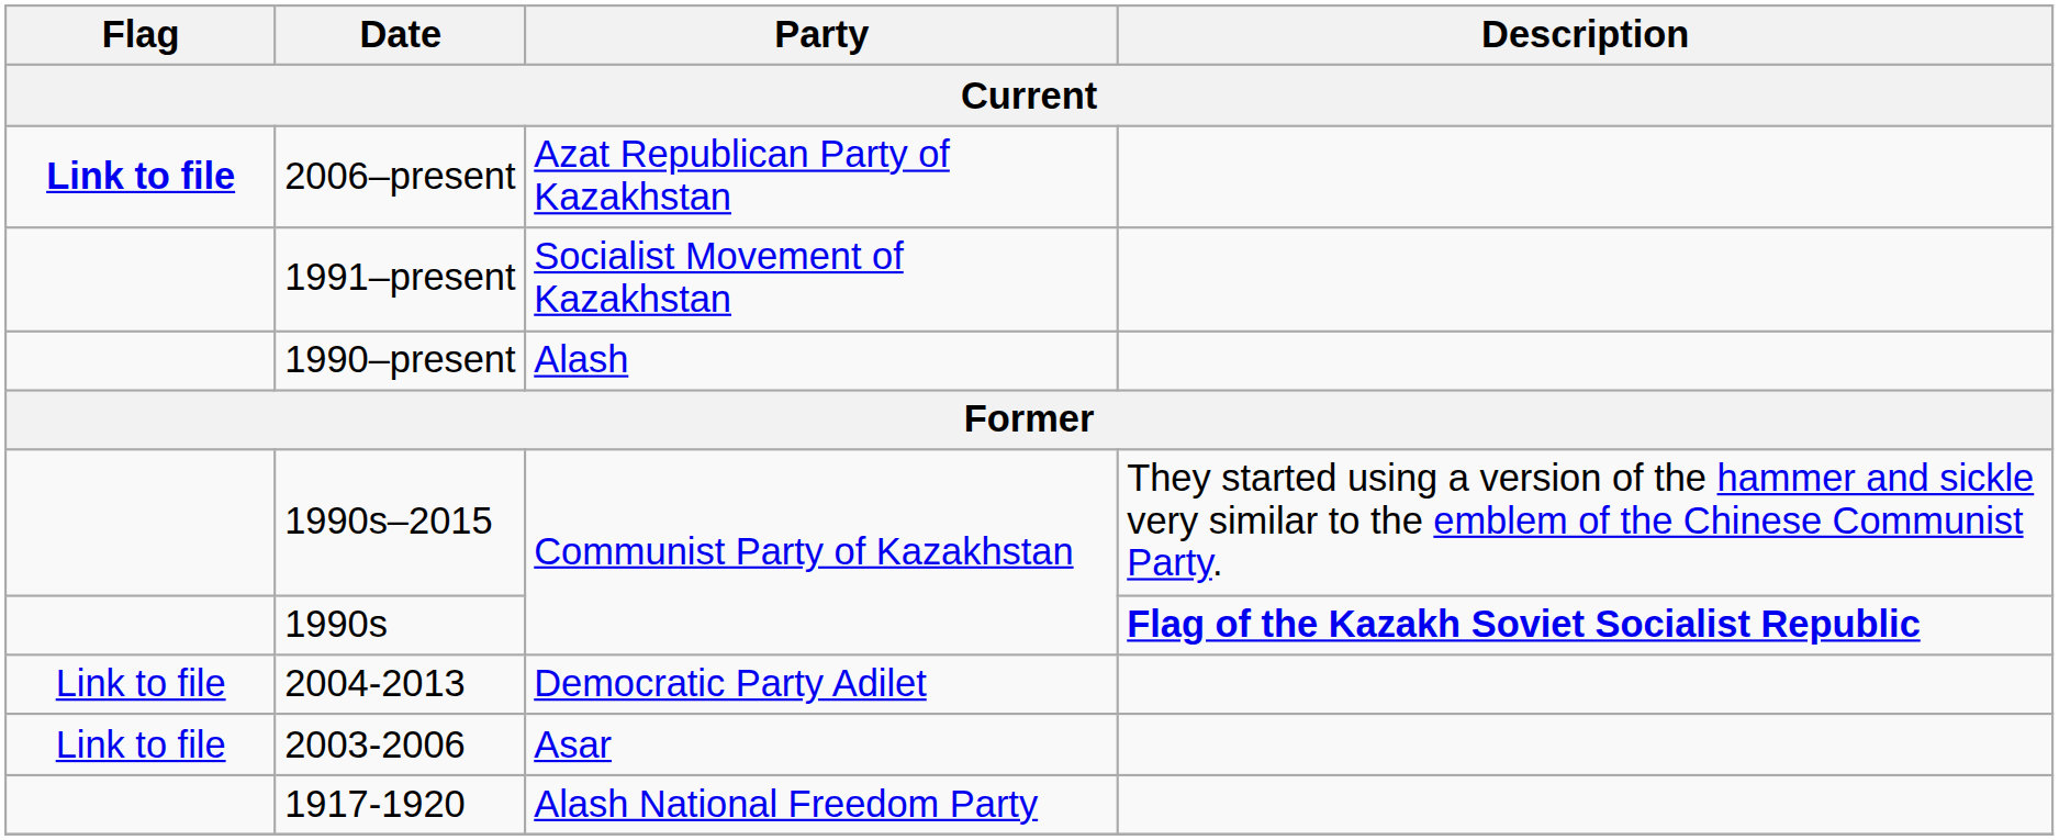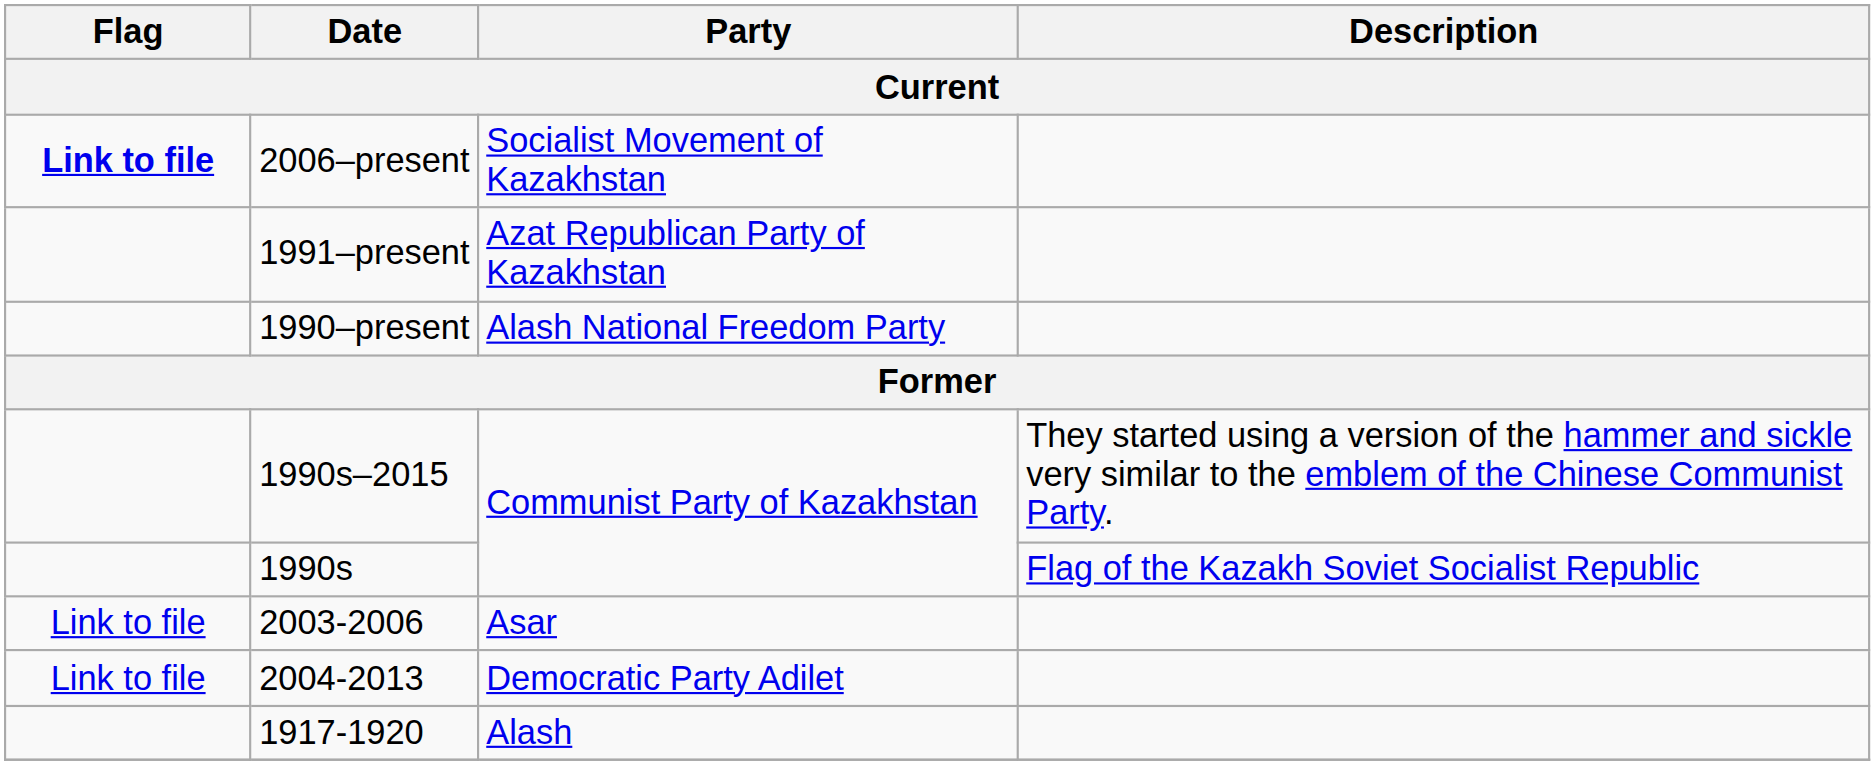 <table class="wikitable" style="background:#f9f9f9">
 <tr>
 <th style="width:110px">Flag</th>
 <th style="width:100px">Date</th>
 <th style="width:250px">Party</th>
 <th style="width:400px">Description</th>
 </tr>
 <tr>
 <th colspan="4">Current</th>
 </tr>
 <tr>
 <td style="text-align:center;"><strong><a href='#'>Link to file</a></strong></td>
 <td>2006–present</td>
+<td><a href='#'>Socialist Movement of Kazakhstan</a></td>
+<td></td>
+</tr>
+<tr>
+<td></td>
+<td>1991–present</td>
 <td><a href='#'>Azat Republican Party of Kazakhstan</a></td>
 <td></td>
 </tr>
 <tr>
 <td></td>
-<td>1991–present</td>
-<td><a href='#'>Socialist Movement of Kazakhstan</a></td>
-<td></td>
-</tr>
-<tr>
-<td></td>
 <td>1990–present</td>
-<td><a href='#'>Alash</a></td>
+<td><a href='#'>Alash National Freedom Party</a></td>
 <td></td>
 </tr>
 <tr>
 <th colspan="4">Former</th>
 </tr>
 <tr>
 <td></td>
 <td>1990s–2015</td>
 <td rowspan="2"><a href='#'>Communist Party of Kazakhstan</a></td>
 <td>They started using a version of the <a href='#'>hammer and sickle</a> very similar to the <a href='#'>emblem of the Chinese Communist Party</a>.</td>
 </tr>
 <tr>
 <td></td>
 <td>1990s</td>
-<td><strong><a href='#'>Flag of the Kazakh Soviet Socialist Republic</a></strong></td>
+<td><a href='#'>Flag of the Kazakh Soviet Socialist Republic</a></td>
+</tr>
+<tr>
+<td style="text-align:center;"><a href='#'>Link to file</a></td>
+<td>2003-2006</td>
+<td><a href='#'>Asar</a></td>
+<td></td>
 </tr>
 <tr>
 <td style="text-align:center;"><a href='#'>Link to file</a></td>
 <td>2004-2013</td>
 <td><a href='#'>Democratic Party Adilet</a></td>
 <td></td>
 </tr>
 <tr>
-<td style="text-align:center;"><a href='#'>Link to file</a></td>
-<td>2003-2006</td>
-<td><a href='#'>Asar</a></td>
-<td></td>
-</tr>
-<tr>
 <td></td>
 <td>1917-1920</td>
-<td><a href='#'>Alash National Freedom Party</a></td>
+<td><a href='#'>Alash</a></td>
 <td></td>
 </tr>
 <tr>
 </tr>
 </table>
